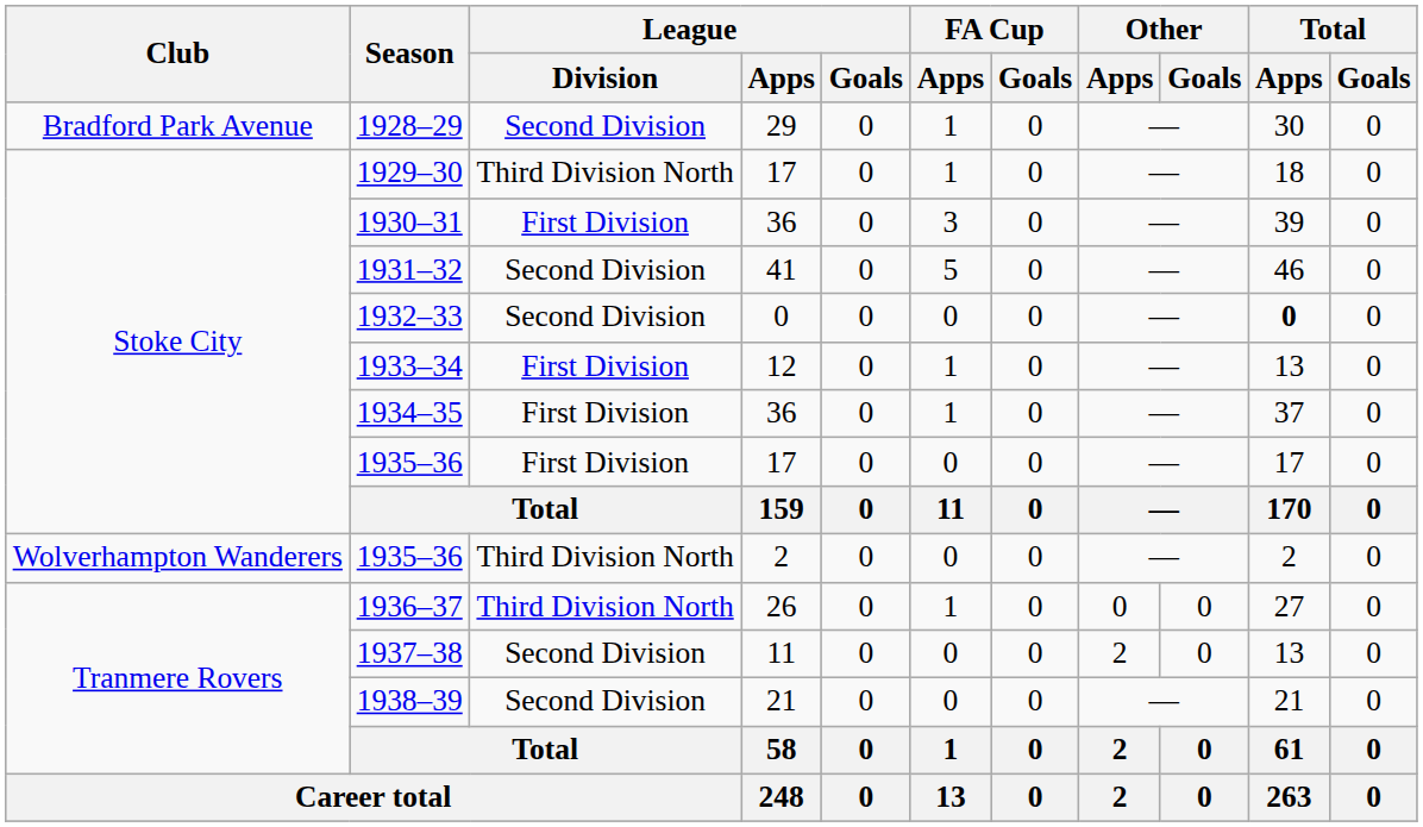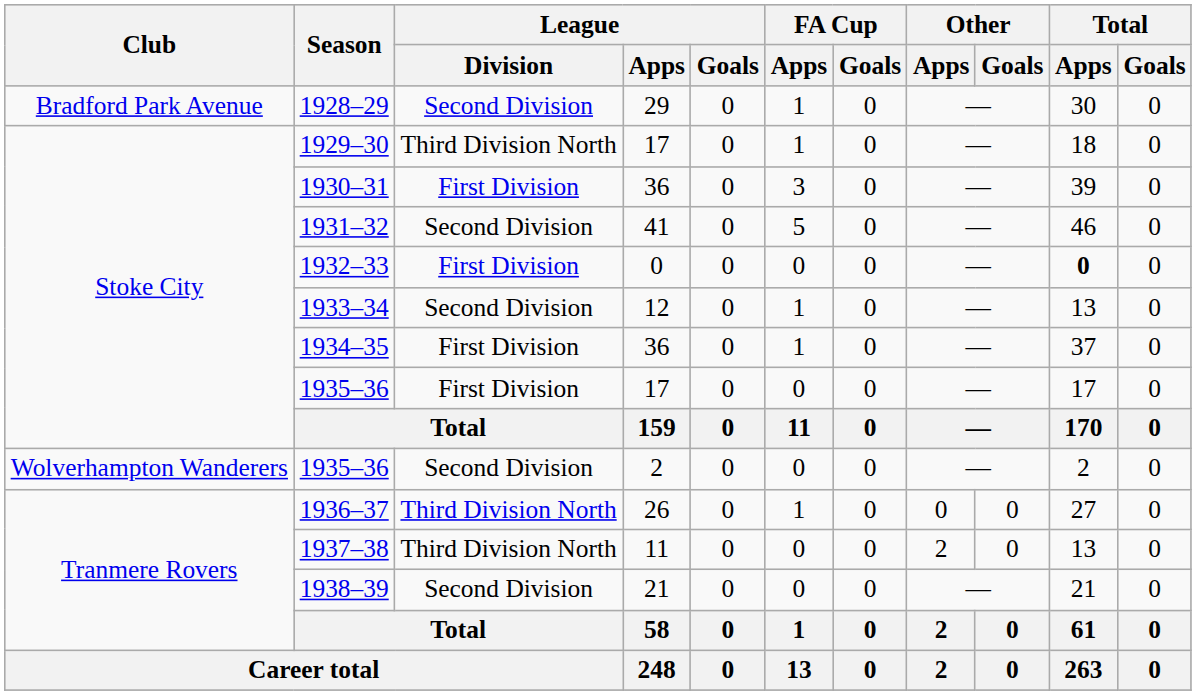 <table class="wikitable" style="text-align: center;">
 <tr>
 <th rowspan="2">Club</th>
 <th rowspan="2">Season</th>
 <th colspan="3">League</th>
 <th colspan="2">FA Cup</th>
 <th colspan="2">Other</th>
 <th colspan="2">Total</th>
 </tr>
 <tr>
 <th>Division</th>
 <th>Apps</th>
 <th>Goals</th>
 <th>Apps</th>
 <th>Goals</th>
 <th>Apps</th>
 <th>Goals</th>
 <th>Apps</th>
 <th>Goals</th>
 </tr>
 <tr>
 <td><a href='#'>Bradford Park Avenue</a></td>
 <td><a href='#'>1928–29</a></td>
 <td><a href='#'>Second Division</a></td>
 <td>29</td>
 <td>0</td>
 <td>1</td>
 <td>0</td>
 <td colspan=2>—</td>
 <td>30</td>
 <td>0</td>
 </tr>
 <tr>
 <td rowspan="8"><a href='#'>Stoke City</a></td>
 <td><a href='#'>1929–30</a></td>
 <td>Third Division North</td>
 <td>17</td>
 <td>0</td>
 <td>1</td>
 <td>0</td>
 <td colspan=2>—</td>
 <td>18</td>
 <td>0</td>
 </tr>
 <tr>
 <td><a href='#'>1930–31</a></td>
 <td><a href='#'>First Division</a></td>
 <td>36</td>
 <td>0</td>
 <td>3</td>
 <td>0</td>
 <td colspan=2>—</td>
 <td>39</td>
 <td>0</td>
 </tr>
 <tr>
 <td><a href='#'>1931–32</a></td>
 <td>Second Division</td>
 <td>41</td>
 <td>0</td>
 <td>5</td>
 <td>0</td>
 <td colspan=2>—</td>
 <td>46</td>
 <td>0</td>
 </tr>
 <tr>
 <td><a href='#'>1932–33</a></td>
-<td>Second Division</td>
+<td><a href='#'>First Division</a></td>
 <td>0</td>
 <td>0</td>
 <td>0</td>
 <td>0</td>
 <td colspan=2>—</td>
 <td><strong>0</strong></td>
 <td>0</td>
 </tr>
 <tr>
 <td><a href='#'>1933–34</a></td>
-<td><a href='#'>First Division</a></td>
+<td>Second Division</td>
 <td>12</td>
 <td>0</td>
 <td>1</td>
 <td>0</td>
 <td colspan=2>—</td>
 <td>13</td>
 <td>0</td>
 </tr>
 <tr>
 <td><a href='#'>1934–35</a></td>
 <td>First Division</td>
 <td>36</td>
 <td>0</td>
 <td>1</td>
 <td>0</td>
 <td colspan=2>—</td>
 <td>37</td>
 <td>0</td>
 </tr>
 <tr>
 <td><a href='#'>1935–36</a></td>
 <td>First Division</td>
 <td>17</td>
 <td>0</td>
 <td>0</td>
 <td>0</td>
 <td colspan=2>—</td>
 <td>17</td>
 <td>0</td>
 </tr>
 <tr>
 <th colspan=2>Total</th>
 <th>159</th>
 <th>0</th>
 <th>11</th>
 <th>0</th>
 <th colspan=2>—</th>
 <th>170</th>
 <th>0</th>
 </tr>
 <tr>
 <td><a href='#'>Wolverhampton Wanderers</a></td>
 <td><a href='#'>1935–36</a></td>
-<td>Third Division North</td>
+<td>Second Division</td>
 <td>2</td>
 <td>0</td>
 <td>0</td>
 <td>0</td>
 <td colspan=2>—</td>
 <td>2</td>
 <td>0</td>
 </tr>
 <tr>
 <td rowspan="4"><a href='#'>Tranmere Rovers</a></td>
 <td><a href='#'>1936–37</a></td>
 <td><a href='#'>Third Division North</a></td>
 <td>26</td>
 <td>0</td>
 <td>1</td>
 <td>0</td>
 <td>0</td>
 <td>0</td>
 <td>27</td>
 <td>0</td>
 </tr>
 <tr>
 <td><a href='#'>1937–38</a></td>
-<td>Second Division</td>
+<td>Third Division North</td>
 <td>11</td>
 <td>0</td>
 <td>0</td>
 <td>0</td>
 <td>2</td>
 <td>0</td>
 <td>13</td>
 <td>0</td>
 </tr>
 <tr>
 <td><a href='#'>1938–39</a></td>
 <td>Second Division</td>
 <td>21</td>
 <td>0</td>
 <td>0</td>
 <td>0</td>
 <td colspan=2>—</td>
 <td>21</td>
 <td>0</td>
 </tr>
 <tr>
 <th colspan=2>Total</th>
 <th>58</th>
 <th>0</th>
 <th>1</th>
 <th>0</th>
 <th>2</th>
 <th>0</th>
 <th>61</th>
 <th>0</th>
 </tr>
 <tr>
 <th colspan="3">Career total</th>
 <th>248</th>
 <th>0</th>
 <th>13</th>
 <th>0</th>
 <th>2</th>
 <th>0</th>
 <th>263</th>
 <th>0</th>
 </tr>
 </table>
